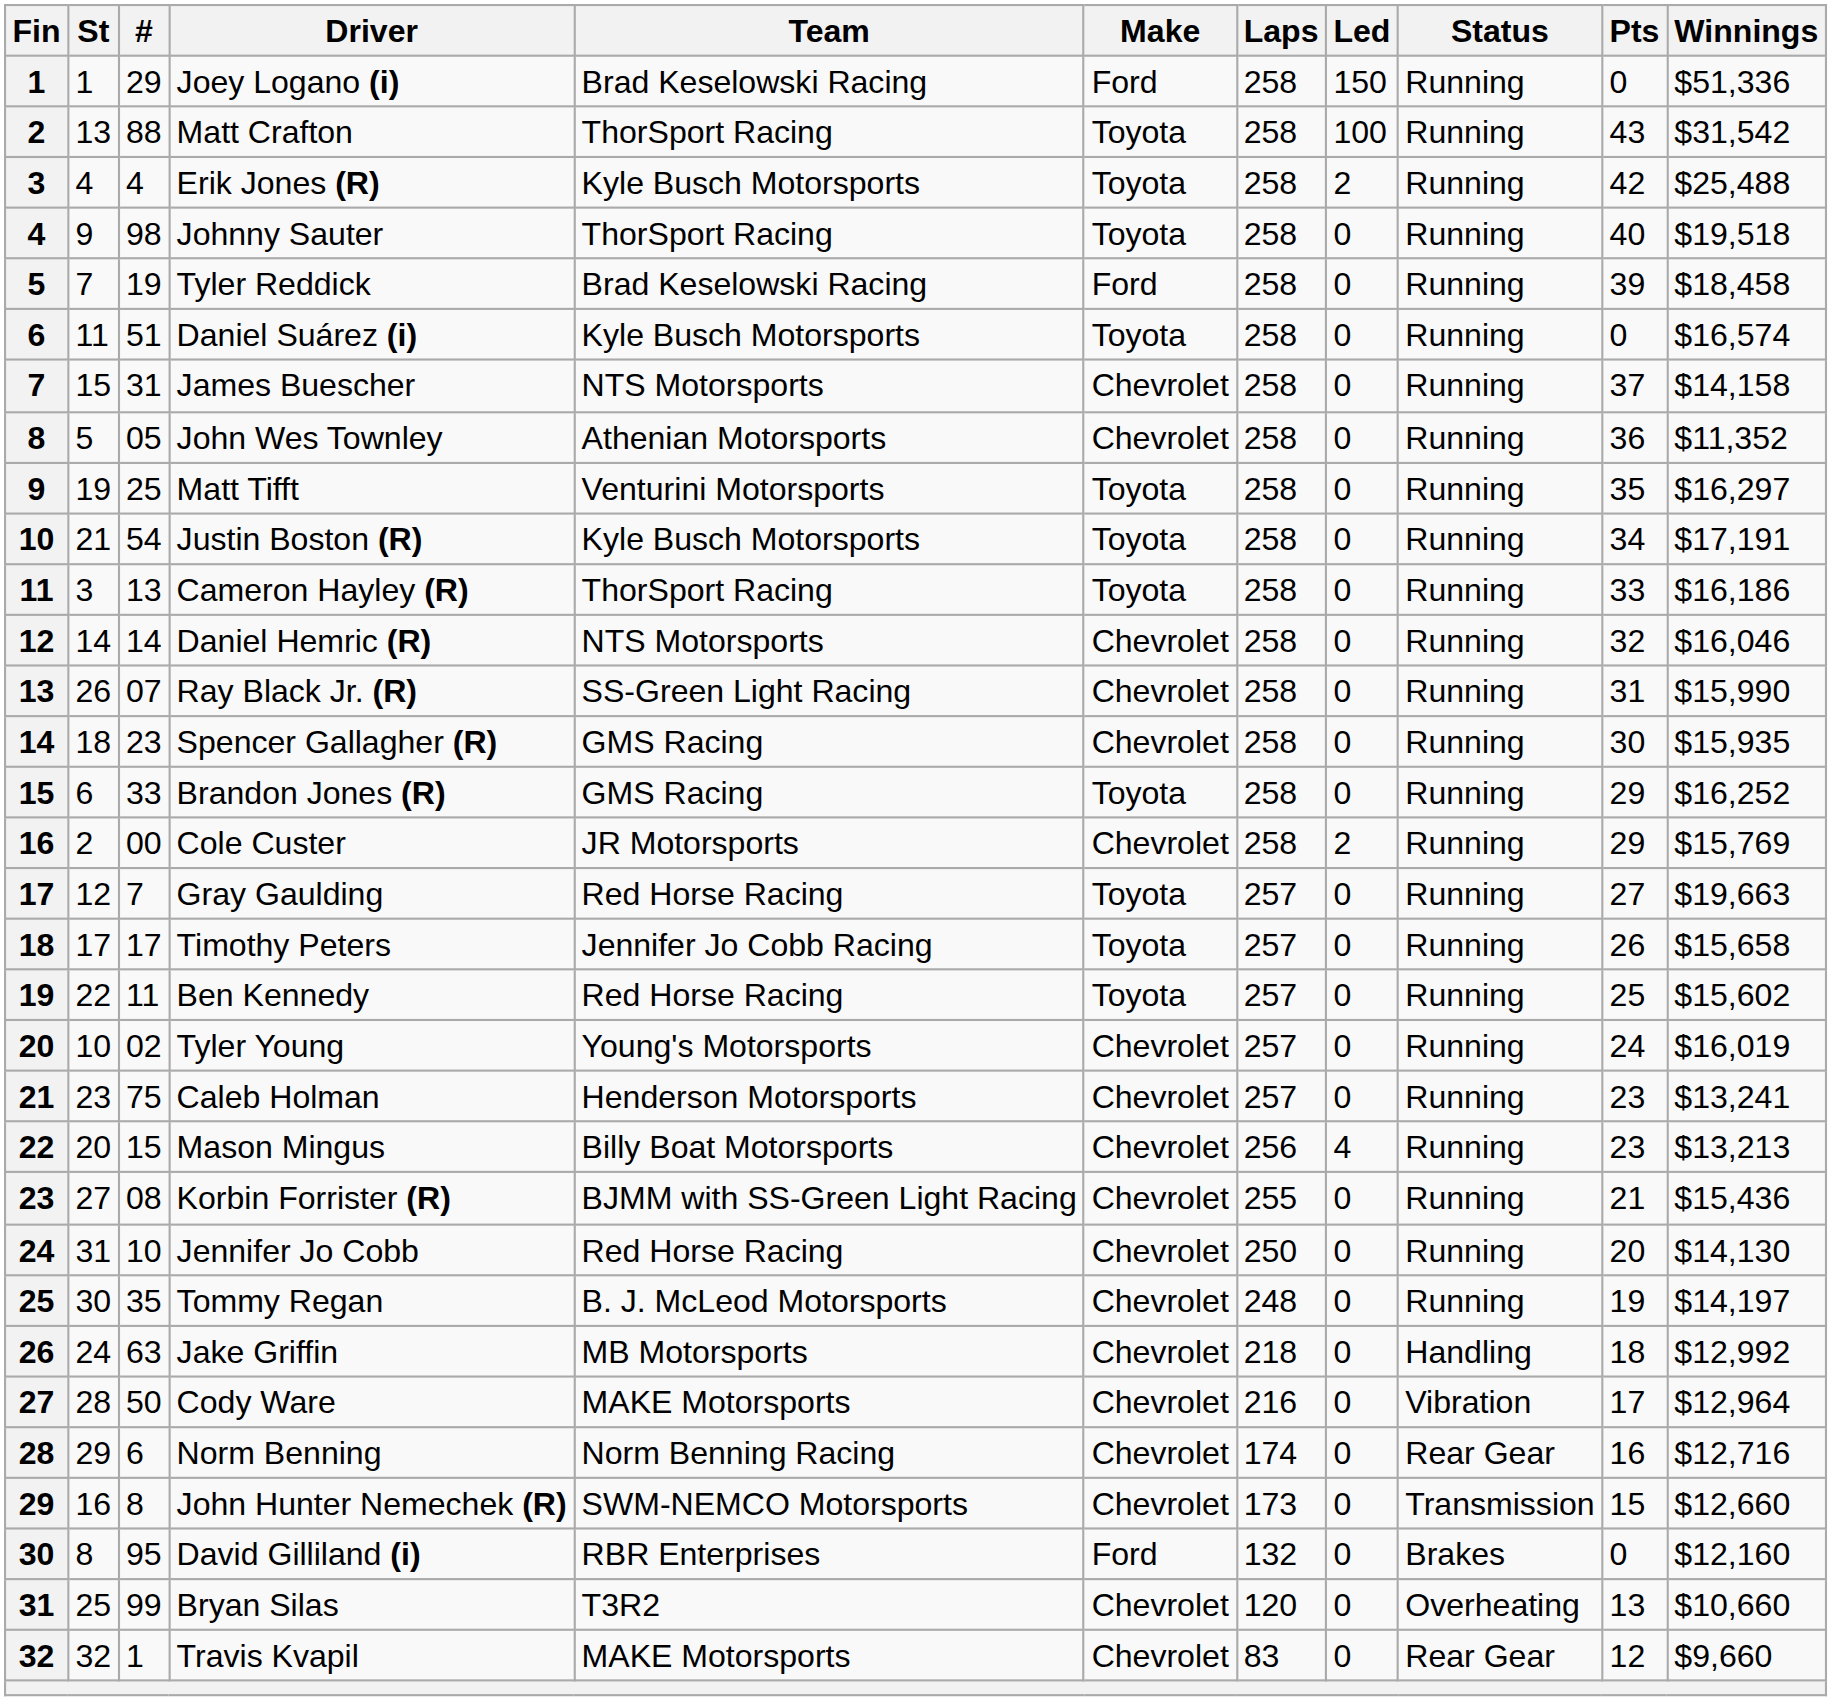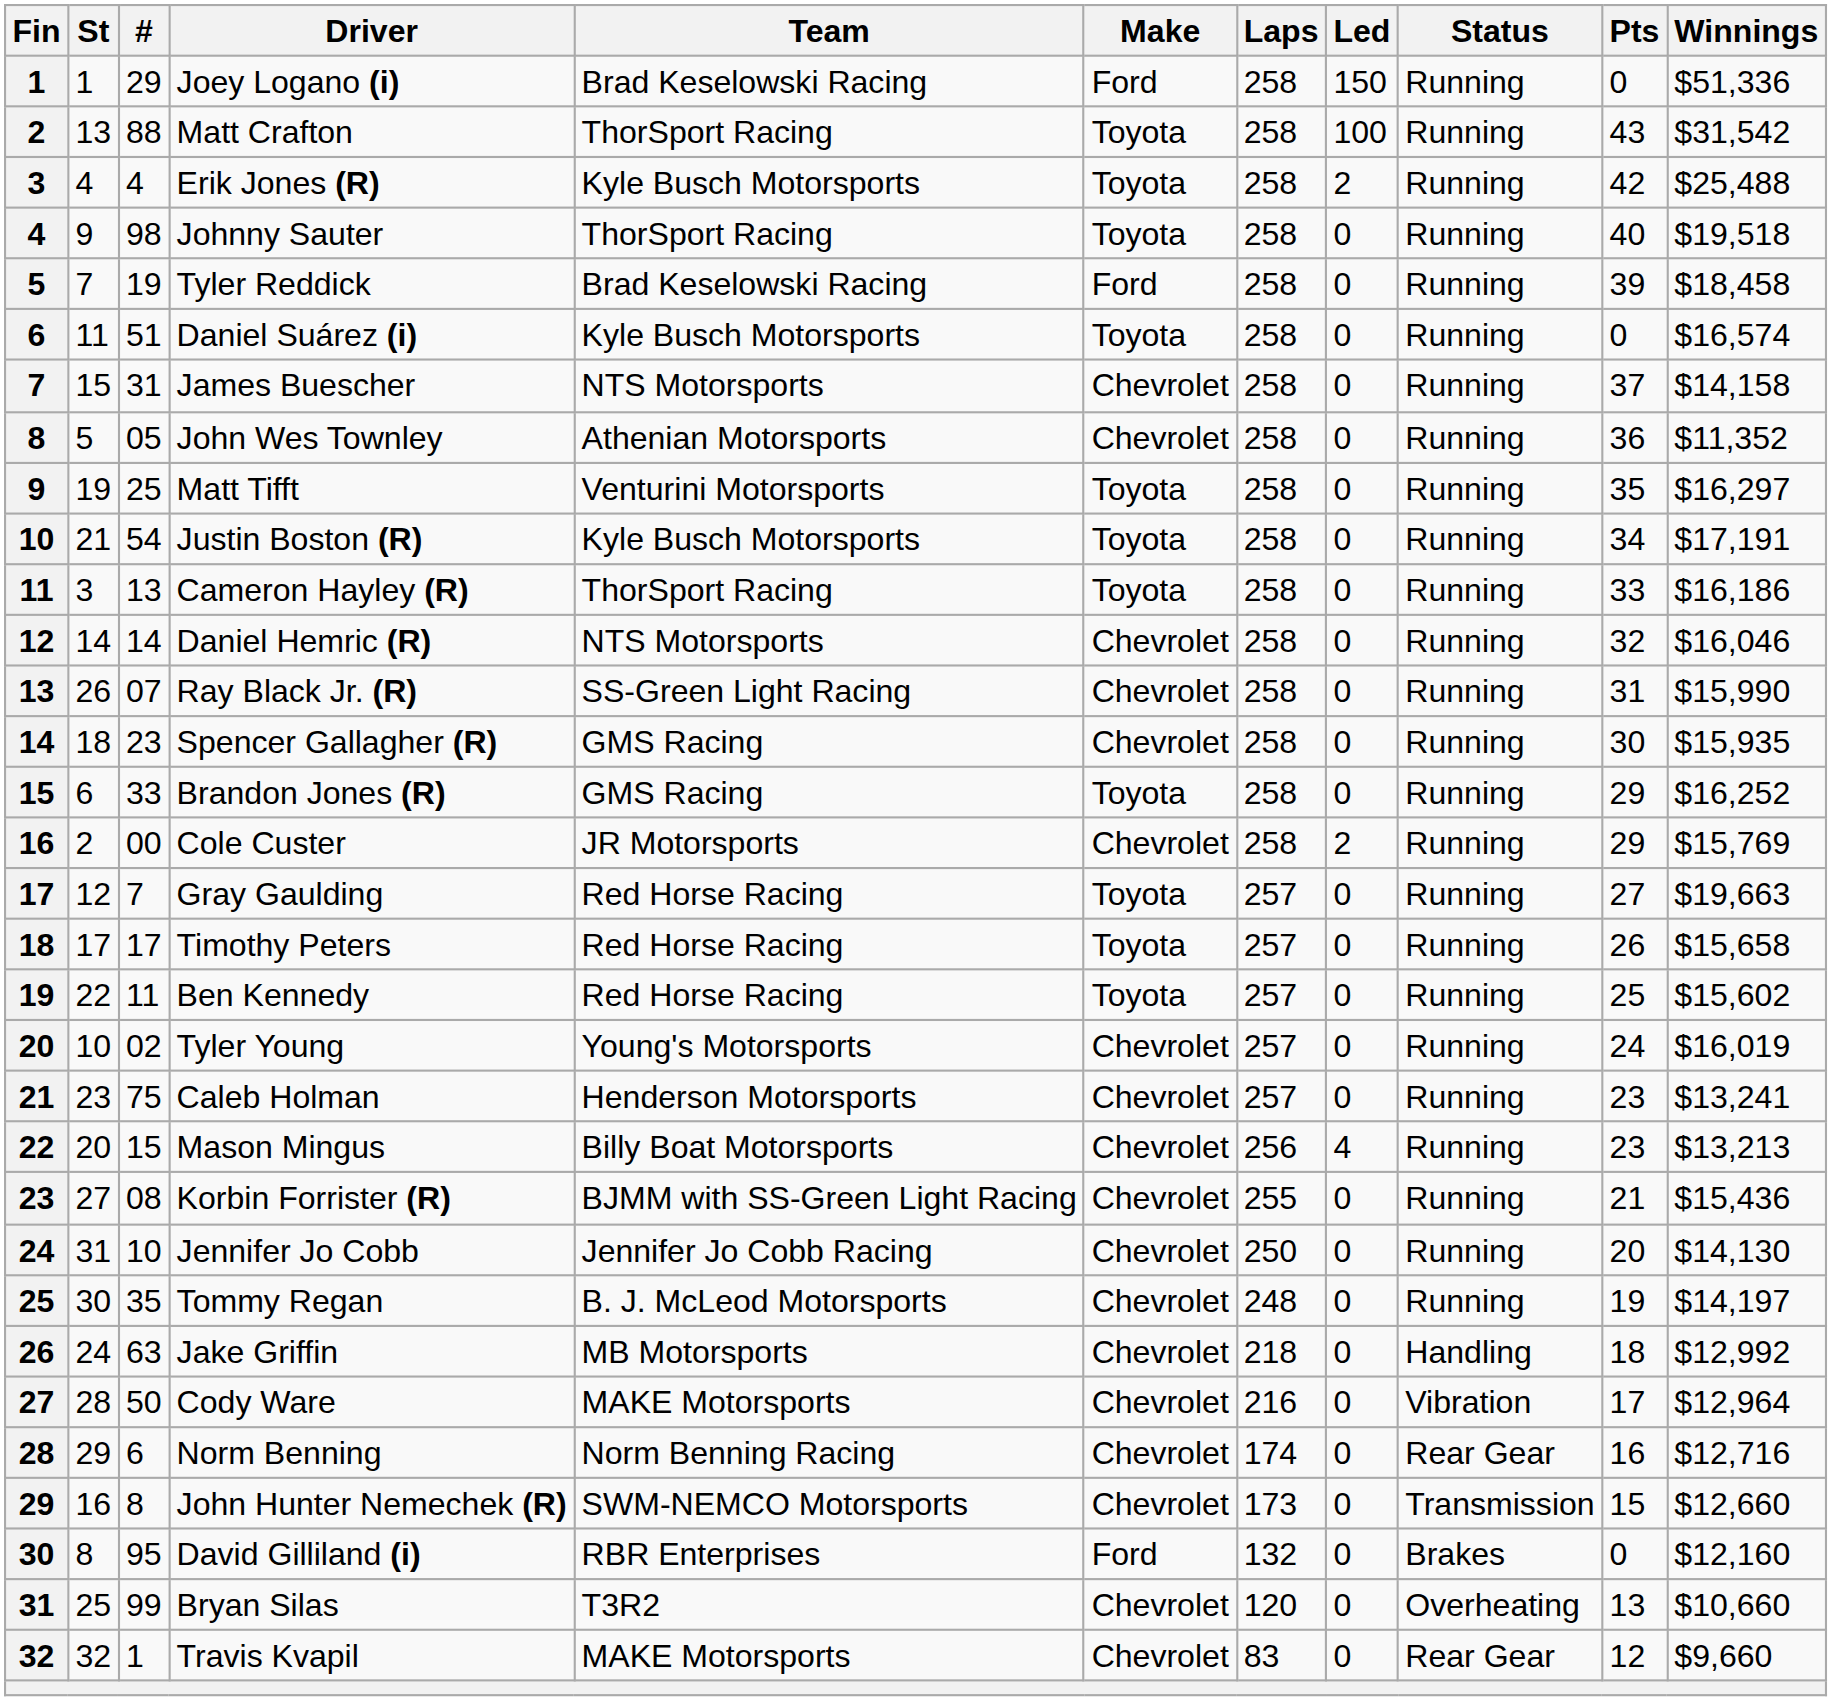 <table class="wikitable" style="font-size:95%">
 <tr>
 <th>Fin</th>
 <th>St</th>
 <th>#</th>
 <th>Driver</th>
 <th>Team</th>
 <th>Make</th>
 <th>Laps</th>
 <th>Led</th>
 <th>Status</th>
 <th>Pts</th>
 <th>Winnings</th>
 </tr>
 <tr>
 <th>1</th>
 <td>1</td>
 <td>29</td>
 <td>Joey Logano <strong>(i)</strong></td>
 <td>Brad Keselowski Racing</td>
 <td>Ford</td>
 <td>258</td>
 <td>150</td>
 <td>Running</td>
 <td>0</td>
 <td>$51,336</td>
 </tr>
 <tr>
 <th>2</th>
 <td>13</td>
 <td>88</td>
 <td>Matt Crafton</td>
 <td>ThorSport Racing</td>
 <td>Toyota</td>
 <td>258</td>
 <td>100</td>
 <td>Running</td>
 <td>43</td>
 <td>$31,542</td>
 </tr>
 <tr>
 <th>3</th>
 <td>4</td>
 <td>4</td>
 <td>Erik Jones <strong>(R)</strong></td>
 <td>Kyle Busch Motorsports</td>
 <td>Toyota</td>
 <td>258</td>
 <td>2</td>
 <td>Running</td>
 <td>42</td>
 <td>$25,488</td>
 </tr>
 <tr>
 <th>4</th>
 <td>9</td>
 <td>98</td>
 <td>Johnny Sauter</td>
 <td>ThorSport Racing</td>
 <td>Toyota</td>
 <td>258</td>
 <td>0</td>
 <td>Running</td>
 <td>40</td>
 <td>$19,518</td>
 </tr>
 <tr>
 <th>5</th>
 <td>7</td>
 <td>19</td>
 <td>Tyler Reddick</td>
 <td>Brad Keselowski Racing</td>
 <td>Ford</td>
 <td>258</td>
 <td>0</td>
 <td>Running</td>
 <td>39</td>
 <td>$18,458</td>
 </tr>
 <tr>
 <th>6</th>
 <td>11</td>
 <td>51</td>
 <td>Daniel Suárez <strong>(i)</strong></td>
 <td>Kyle Busch Motorsports</td>
 <td>Toyota</td>
 <td>258</td>
 <td>0</td>
 <td>Running</td>
 <td>0</td>
 <td>$16,574</td>
 </tr>
 <tr>
 <th>7</th>
 <td>15</td>
 <td>31</td>
 <td>James Buescher</td>
 <td>NTS Motorsports</td>
 <td>Chevrolet</td>
 <td>258</td>
 <td>0</td>
 <td>Running</td>
 <td>37</td>
 <td>$14,158</td>
 </tr>
 <tr>
 <th>8</th>
 <td>5</td>
 <td>05</td>
 <td>John Wes Townley</td>
 <td>Athenian Motorsports</td>
 <td>Chevrolet</td>
 <td>258</td>
 <td>0</td>
 <td>Running</td>
 <td>36</td>
 <td>$11,352</td>
 </tr>
 <tr>
 <th>9</th>
 <td>19</td>
 <td>25</td>
 <td>Matt Tifft</td>
 <td>Venturini Motorsports</td>
 <td>Toyota</td>
 <td>258</td>
 <td>0</td>
 <td>Running</td>
 <td>35</td>
 <td>$16,297</td>
 </tr>
 <tr>
 <th>10</th>
 <td>21</td>
 <td>54</td>
 <td>Justin Boston <strong>(R)</strong></td>
 <td>Kyle Busch Motorsports</td>
 <td>Toyota</td>
 <td>258</td>
 <td>0</td>
 <td>Running</td>
 <td>34</td>
 <td>$17,191</td>
 </tr>
 <tr>
 <th>11</th>
 <td>3</td>
 <td>13</td>
 <td>Cameron Hayley <strong>(R)</strong></td>
 <td>ThorSport Racing</td>
 <td>Toyota</td>
 <td>258</td>
 <td>0</td>
 <td>Running</td>
 <td>33</td>
 <td>$16,186</td>
 </tr>
 <tr>
 <th>12</th>
 <td>14</td>
 <td>14</td>
 <td>Daniel Hemric <strong>(R)</strong></td>
 <td>NTS Motorsports</td>
 <td>Chevrolet</td>
 <td>258</td>
 <td>0</td>
 <td>Running</td>
 <td>32</td>
 <td>$16,046</td>
 </tr>
 <tr>
 <th>13</th>
 <td>26</td>
 <td>07</td>
 <td>Ray Black Jr. <strong>(R)</strong></td>
 <td>SS-Green Light Racing</td>
 <td>Chevrolet</td>
 <td>258</td>
 <td>0</td>
 <td>Running</td>
 <td>31</td>
 <td>$15,990</td>
 </tr>
 <tr>
 <th>14</th>
 <td>18</td>
 <td>23</td>
 <td>Spencer Gallagher <strong>(R)</strong></td>
 <td>GMS Racing</td>
 <td>Chevrolet</td>
 <td>258</td>
 <td>0</td>
 <td>Running</td>
 <td>30</td>
 <td>$15,935</td>
 </tr>
 <tr>
 <th>15</th>
 <td>6</td>
 <td>33</td>
 <td>Brandon Jones <strong>(R)</strong></td>
 <td>GMS Racing</td>
 <td>Toyota</td>
 <td>258</td>
 <td>0</td>
 <td>Running</td>
 <td>29</td>
 <td>$16,252</td>
 </tr>
 <tr>
 <th>16</th>
 <td>2</td>
 <td>00</td>
 <td>Cole Custer</td>
 <td>JR Motorsports</td>
 <td>Chevrolet</td>
 <td>258</td>
 <td>2</td>
 <td>Running</td>
 <td>29</td>
 <td>$15,769</td>
 </tr>
 <tr>
 <th>17</th>
 <td>12</td>
 <td>7</td>
 <td>Gray Gaulding</td>
 <td>Red Horse Racing</td>
 <td>Toyota</td>
 <td>257</td>
 <td>0</td>
 <td>Running</td>
 <td>27</td>
 <td>$19,663</td>
 </tr>
 <tr>
 <th>18</th>
 <td>17</td>
 <td>17</td>
 <td>Timothy Peters</td>
-<td>Jennifer Jo Cobb Racing</td>
+<td>Red Horse Racing</td>
 <td>Toyota</td>
 <td>257</td>
 <td>0</td>
 <td>Running</td>
 <td>26</td>
 <td>$15,658</td>
 </tr>
 <tr>
 <th>19</th>
 <td>22</td>
 <td>11</td>
 <td>Ben Kennedy</td>
 <td>Red Horse Racing</td>
 <td>Toyota</td>
 <td>257</td>
 <td>0</td>
 <td>Running</td>
 <td>25</td>
 <td>$15,602</td>
 </tr>
 <tr>
 <th>20</th>
 <td>10</td>
 <td>02</td>
 <td>Tyler Young</td>
 <td>Young's Motorsports</td>
 <td>Chevrolet</td>
 <td>257</td>
 <td>0</td>
 <td>Running</td>
 <td>24</td>
 <td>$16,019</td>
 </tr>
 <tr>
 <th>21</th>
 <td>23</td>
 <td>75</td>
 <td>Caleb Holman</td>
 <td>Henderson Motorsports</td>
 <td>Chevrolet</td>
 <td>257</td>
 <td>0</td>
 <td>Running</td>
 <td>23</td>
 <td>$13,241</td>
 </tr>
 <tr>
 <th>22</th>
 <td>20</td>
 <td>15</td>
 <td>Mason Mingus</td>
 <td>Billy Boat Motorsports</td>
 <td>Chevrolet</td>
 <td>256</td>
 <td>4</td>
 <td>Running</td>
 <td>23</td>
 <td>$13,213</td>
 </tr>
 <tr>
 <th>23</th>
 <td>27</td>
 <td>08</td>
 <td>Korbin Forrister <strong>(R)</strong></td>
 <td>BJMM with SS-Green Light Racing</td>
 <td>Chevrolet</td>
 <td>255</td>
 <td>0</td>
 <td>Running</td>
 <td>21</td>
 <td>$15,436</td>
 </tr>
 <tr>
 <th>24</th>
 <td>31</td>
 <td>10</td>
 <td>Jennifer Jo Cobb</td>
-<td>Red Horse Racing</td>
+<td>Jennifer Jo Cobb Racing</td>
 <td>Chevrolet</td>
 <td>250</td>
 <td>0</td>
 <td>Running</td>
 <td>20</td>
 <td>$14,130</td>
 </tr>
 <tr>
 <th>25</th>
 <td>30</td>
 <td>35</td>
 <td>Tommy Regan</td>
 <td>B. J. McLeod Motorsports</td>
 <td>Chevrolet</td>
 <td>248</td>
 <td>0</td>
 <td>Running</td>
 <td>19</td>
 <td>$14,197</td>
 </tr>
 <tr>
 <th>26</th>
 <td>24</td>
 <td>63</td>
 <td>Jake Griffin</td>
 <td>MB Motorsports</td>
 <td>Chevrolet</td>
 <td>218</td>
 <td>0</td>
 <td>Handling</td>
 <td>18</td>
 <td>$12,992</td>
 </tr>
 <tr>
 <th>27</th>
 <td>28</td>
 <td>50</td>
 <td>Cody Ware</td>
 <td>MAKE Motorsports</td>
 <td>Chevrolet</td>
 <td>216</td>
 <td>0</td>
 <td>Vibration</td>
 <td>17</td>
 <td>$12,964</td>
 </tr>
 <tr>
 <th>28</th>
 <td>29</td>
 <td>6</td>
 <td>Norm Benning</td>
 <td>Norm Benning Racing</td>
 <td>Chevrolet</td>
 <td>174</td>
 <td>0</td>
 <td>Rear Gear</td>
 <td>16</td>
 <td>$12,716</td>
 </tr>
 <tr>
 <th>29</th>
 <td>16</td>
 <td>8</td>
 <td>John Hunter Nemechek <strong>(R)</strong></td>
 <td>SWM-NEMCO Motorsports</td>
 <td>Chevrolet</td>
 <td>173</td>
 <td>0</td>
 <td>Transmission</td>
 <td>15</td>
 <td>$12,660</td>
 </tr>
 <tr>
 <th>30</th>
 <td>8</td>
 <td>95</td>
 <td>David Gilliland <strong>(i)</strong></td>
 <td>RBR Enterprises</td>
 <td>Ford</td>
 <td>132</td>
 <td>0</td>
 <td>Brakes</td>
 <td>0</td>
 <td>$12,160</td>
 </tr>
 <tr>
 <th>31</th>
 <td>25</td>
 <td>99</td>
 <td>Bryan Silas</td>
 <td>T3R2</td>
 <td>Chevrolet</td>
 <td>120</td>
 <td>0</td>
 <td>Overheating</td>
 <td>13</td>
 <td>$10,660</td>
 </tr>
 <tr>
 <th>32</th>
 <td>32</td>
 <td>1</td>
 <td>Travis Kvapil</td>
 <td>MAKE Motorsports</td>
 <td>Chevrolet</td>
 <td>83</td>
 <td>0</td>
 <td>Rear Gear</td>
 <td>12</td>
 <td>$9,660</td>
 </tr>
 <tr>
 <th colspan="11"></th>
 </tr>
 </table>
